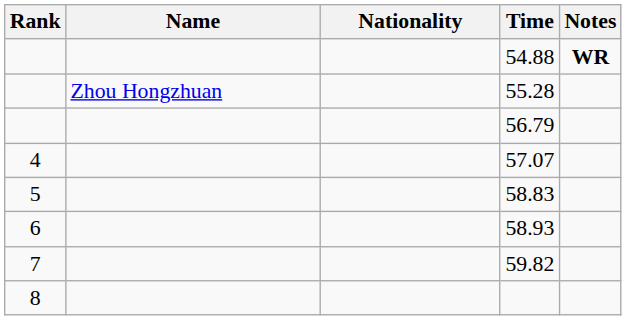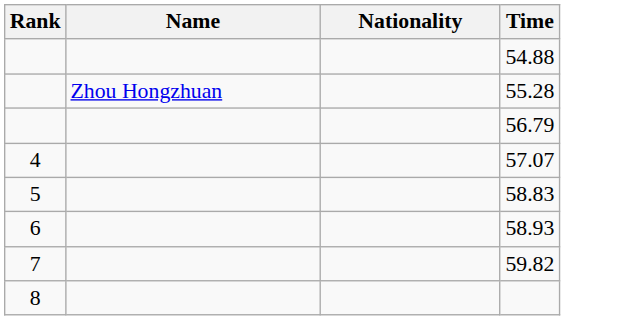 <table class="wikitable sortable" style="text-align:center">
 <tr>
 <th>Rank</th>
 <th style="width:180px">Name</th>
 <th style="width:125px">Nationality</th>
 <th>Time</th>
-<th>Notes</th>
 </tr>
 <tr>
 <td></td>
 <td style="text-align:left;"></td>
 <td style="text-align:left;"></td>
 <td>54.88</td>
-<td><strong>WR</strong></td>
 </tr>
 <tr>
 <td></td>
 <td style="text-align:left;"><a href='#'>Zhou Hongzhuan</a></td>
 <td style="text-align:left;"></td>
 <td>55.28</td>
-<td></td>
 </tr>
 <tr>
 <td></td>
 <td style="text-align:left;"></td>
 <td style="text-align:left;"></td>
 <td>56.79</td>
-<td></td>
 </tr>
 <tr>
 <td>4</td>
 <td style="text-align:left;"></td>
 <td style="text-align:left;"></td>
 <td>57.07</td>
-<td></td>
 </tr>
 <tr>
 <td>5</td>
 <td style="text-align:left;"></td>
 <td style="text-align:left;"></td>
 <td>58.83</td>
-<td></td>
 </tr>
 <tr>
 <td>6</td>
 <td style="text-align:left;"></td>
 <td style="text-align:left;"></td>
 <td>58.93</td>
-<td></td>
 </tr>
 <tr>
 <td>7</td>
 <td style="text-align:left;"></td>
 <td style="text-align:left;"></td>
 <td>59.82</td>
-<td></td>
 </tr>
 <tr>
 <td>8</td>
 <td style="text-align:left;"></td>
 <td style="text-align:left;"></td>
 <td></td>
-<td></td>
 </tr>
 </table>
